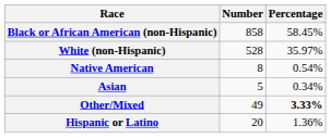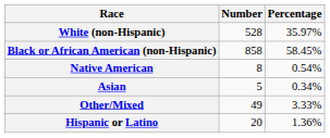 <table class="wikitable" style="text-align:right">
 <tr>
 <th scope="col">Race</th>
 <th scope="col">Number</th>
 <th scope="col">Percentage</th>
 </tr>
 <tr>
+<th scope="row"><a href='#'>White</a> (non-Hispanic)</th>
+<td>528</td>
+<td>35.97%</td>
+</tr>
+<tr>
 <th scope="row"><a href='#'>Black or African American</a> (non-Hispanic)</th>
 <td>858</td>
 <td>58.45%</td>
-</tr>
-<tr>
-<th scope="row"><a href='#'>White</a> (non-Hispanic)</th>
-<td>528</td>
-<td>35.97%</td>
 </tr>
 <tr>
 <th scope="row"><a href='#'>Native American</a></th>
 <td>8</td>
 <td>0.54%</td>
 </tr>
 <tr>
 <th scope="row"><a href='#'>Asian</a></th>
 <td>5</td>
 <td>0.34%</td>
 </tr>
 <tr>
 <th scope="row"><a href='#'>Other/Mixed</a></th>
 <td>49</td>
-<td><strong>3.33%</strong></td>
+<td>3.33%</td>
 </tr>
 <tr>
 <th scope="row"><a href='#'>Hispanic</a> or <a href='#'>Latino</a></th>
 <td>20</td>
 <td>1.36%</td>
 </tr>
 </table>
